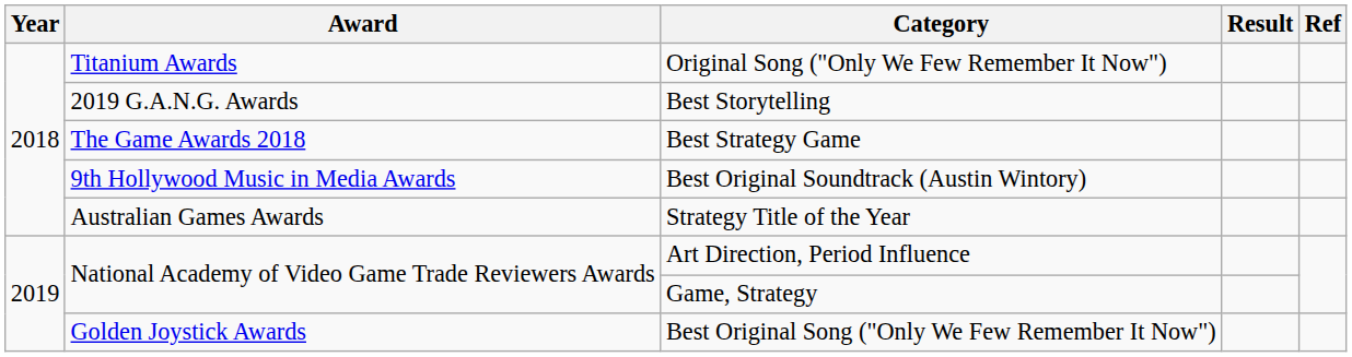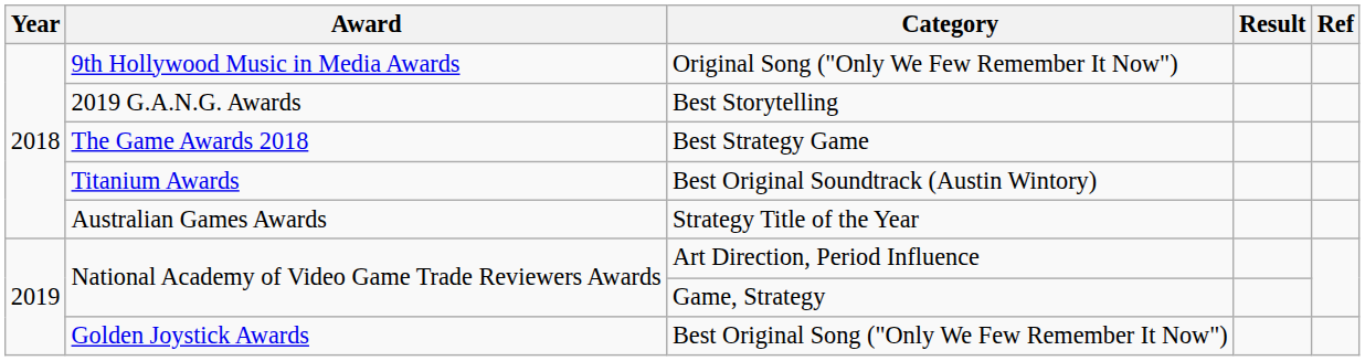 <table class="wikitable sortable">
 <tr>
 <th>Year</th>
 <th>Award</th>
 <th>Category</th>
 <th>Result</th>
 <th>Ref</th>
 </tr>
 <tr>
 <td style="text-align:center;" rowspan="5">2018</td>
-<td><a href='#'>Titanium Awards</a></td>
+<td><a href='#'>9th Hollywood Music in Media Awards</a></td>
 <td>Original Song ("Only We Few Remember It Now")</td>
 <td></td>
 <td style="text-align:center;"></td>
 </tr>
 <tr>
 <td>2019 G.A.N.G. Awards</td>
 <td>Best Storytelling</td>
 <td></td>
 <td style="text-align:center;"></td>
 </tr>
 <tr>
 <td><a href='#'>The Game Awards 2018</a></td>
 <td>Best Strategy Game</td>
 <td></td>
 <td style="text-align:center;"></td>
 </tr>
 <tr>
-<td><a href='#'>9th Hollywood Music in Media Awards</a></td>
+<td><a href='#'>Titanium Awards</a></td>
 <td>Best Original Soundtrack (Austin Wintory)</td>
 <td></td>
 <td style="text-align:center;"></td>
 </tr>
 <tr>
 <td>Australian Games Awards</td>
 <td>Strategy Title of the Year</td>
 <td></td>
 <td style="text-align:center;"></td>
 </tr>
 <tr>
 <td style="text-align:center;" rowspan="3">2019</td>
 <td rowspan="2">National Academy of Video Game Trade Reviewers Awards</td>
 <td>Art Direction, Period Influence</td>
 <td></td>
 <td rowspan="2" style="text-align:center;"></td>
 </tr>
 <tr>
 <td>Game, Strategy</td>
 <td></td>
 </tr>
 <tr>
 <td><a href='#'>Golden Joystick Awards</a></td>
 <td>Best Original Song ("Only We Few Remember It Now")</td>
 <td></td>
 <td style="text-align:center;"></td>
 </tr>
 </table>
